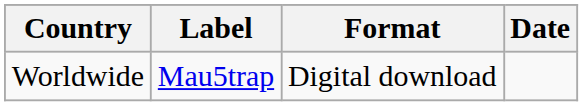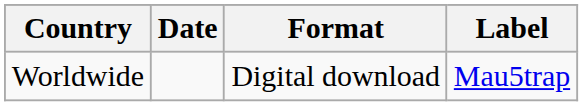 <table class="wikitable">
 <tr>
 <th>Country</th>
+<th>Date</th>
+<th>Format</th>
 <th>Label</th>
-<th>Format</th>
-<th>Date</th>
 </tr>
 <tr>
 <td>Worldwide</td>
+<td></td>
+<td>Digital download</td>
 <td><a href='#'>Mau5trap</a></td>
-<td>Digital download</td>
-<td></td>
 </tr>
 </table>
